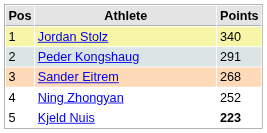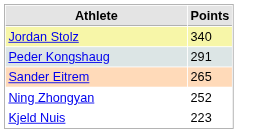 <table cellspacing="1" cellpadding="3" style="border:1px solid #aaa; font-size:90%;">
 <tr style="background:#e4e4e4;">
-<th style="border-bottom:1px solid #aaa; width:10px;">Pos</th>
 <th style="border-bottom:1px solid #aaa; width:200px;">Athlete</th>
 <th style="border-bottom:1px solid #aaa; width:20px;">Points</th>
 </tr>
 <tr style="background:#f7f6a8;">
-<td>1</td>
 <td> <a href='#'>Jordan Stolz</a></td>
 <td>340</td>
 </tr>
 <tr style="background:#dce5e5;">
-<td>2</td>
 <td> <a href='#'>Peder Kongshaug</a></td>
 <td>291</td>
 </tr>
 <tr style="background:#ffdab9;">
-<td>3</td>
 <td> <a href='#'>Sander Eitrem</a></td>
-<td>268</td>
+<td>265</td>
 </tr>
 <tr>
-<td>4</td>
 <td> <a href='#'>Ning Zhongyan</a></td>
 <td>252</td>
 </tr>
 <tr>
-<td>5</td>
 <td> <a href='#'>Kjeld Nuis</a></td>
-<td><strong>223</strong></td>
+<td>223</td>
 </tr>
 </table>
